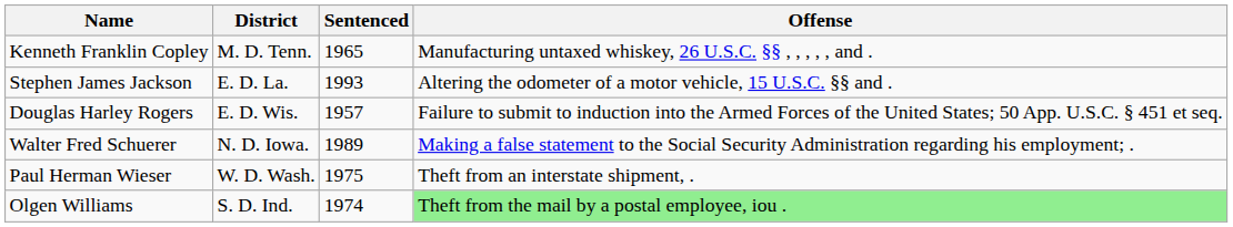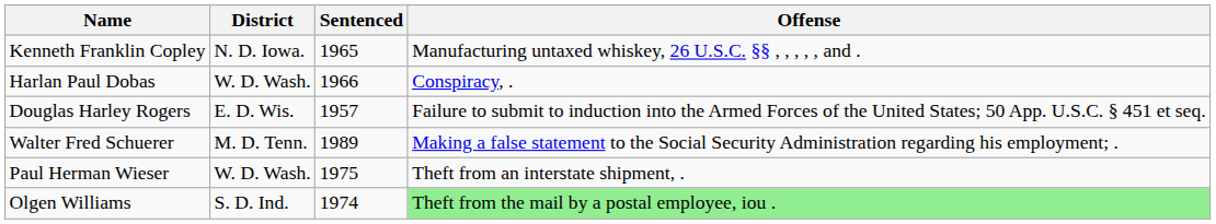 <table class="wikitable">
 <tr>
 <th>Name</th>
 <th>District</th>
 <th>Sentenced</th>
 <th>Offense</th>
 </tr>
 <tr>
 <td>Kenneth Franklin Copley</td>
-<td>M. D. Tenn.</td>
+<td>N. D. Iowa.</td>
 <td>1965</td>
 <td>Manufacturing untaxed whiskey, <a href='#'>26 U.S.C.</a> <a href='#'>§§</a> , , , , , and .</td>
 </tr>
 <tr>
-<td>Stephen James Jackson</td>
-<td>E. D. La.</td>
-<td>1993</td>
-<td>Altering the odometer of a motor vehicle, <a href='#'>15 U.S.C.</a> §§  and .</td>
+<td>Harlan Paul Dobas</td>
+<td>W. D. Wash.</td>
+<td>1966</td>
+<td><a href='#'>Conspiracy</a>, .</td>
 </tr>
 <tr>
 <td>Douglas Harley Rogers</td>
 <td>E. D. Wis.</td>
 <td>1957</td>
 <td>Failure to submit to induction into the Armed Forces of the United States; 50 App. U.S.C. § 451 et seq.</td>
 </tr>
 <tr>
 <td>Walter Fred Schuerer</td>
-<td>N. D. Iowa.</td>
+<td>M. D. Tenn.</td>
 <td>1989</td>
 <td><a href='#'>Making a false statement</a> to the Social Security Administration regarding his employment; .</td>
 </tr>
 <tr>
 <td>Paul Herman Wieser</td>
 <td>W. D. Wash.</td>
 <td>1975</td>
 <td>Theft from an interstate shipment, .</td>
 </tr>
 <tr>
 <td>Olgen Williams</td>
 <td>S. D. Ind.</td>
 <td>1974</td>
 <td style="background: lightgreen;">Theft from the mail by a postal employee, iou .</td>
 </tr>
 </table>
